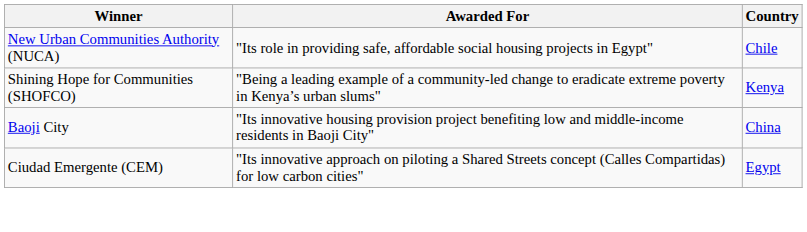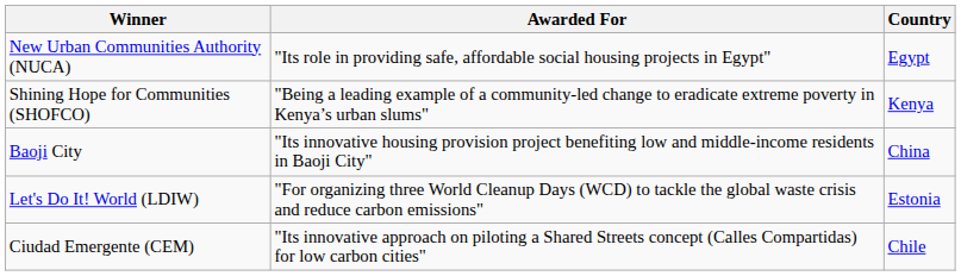 <table class="wikitable">
 <tr>
 <th>Winner</th>
 <th>Awarded For</th>
 <th>Country</th>
 </tr>
 <tr>
 <td><a href='#'>New Urban Communities Authority</a> (NUCA)</td>
 <td>"Its role in providing safe, affordable social housing projects in Egypt"</td>
-<td><a href='#'>Chile</a></td>
+<td><a href='#'>Egypt</a></td>
 </tr>
 <tr>
 <td>Shining Hope for Communities (SHOFCO)</td>
 <td>"Being a leading example of a community-led change to eradicate extreme poverty in Kenya’s urban slums"</td>
 <td><a href='#'>Kenya</a></td>
 </tr>
 <tr>
 <td><a href='#'>Baoji</a> City</td>
 <td>"Its innovative housing provision project benefiting low and middle-income residents in Baoji City"</td>
 <td><a href='#'>China</a></td>
 </tr>
 <tr>
+<td><a href='#'>Let's Do It! World</a> (LDIW)</td>
+<td>"For organizing three World Cleanup Days (WCD) to tackle the global waste crisis and reduce carbon emissions"</td>
+<td><a href='#'>Estonia</a></td>
+</tr>
+<tr>
 <td>Ciudad Emergente (CEM)</td>
 <td>"Its innovative approach on piloting a Shared Streets concept (Calles Compartidas) for low carbon cities"</td>
-<td><a href='#'>Egypt</a></td>
+<td><a href='#'>Chile</a></td>
 </tr>
 </table>
